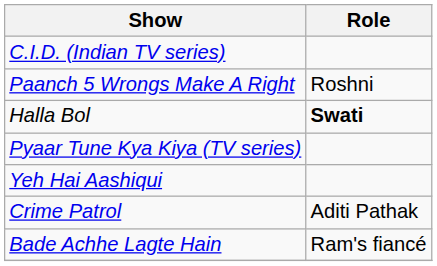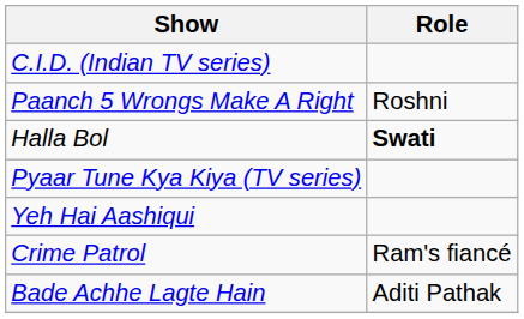 <table class="wikitable sortable">
 <tr>
 <th>Show</th>
 <th>Role</th>
 </tr>
 <tr>
 <td><em><a href='#'>C.I.D. (Indian TV series)</a></em></td>
 <td></td>
 </tr>
 <tr>
 <td><em><a href='#'>Paanch 5 Wrongs Make A Right</a></em></td>
 <td>Roshni</td>
 </tr>
 <tr>
 <td><em>Halla Bol</em></td>
 <td><strong>Swati</strong></td>
 </tr>
 <tr>
 <td><em><a href='#'>Pyaar Tune Kya Kiya (TV series)</a></em></td>
 <td></td>
 </tr>
 <tr>
 <td><em><a href='#'>Yeh Hai Aashiqui</a></em></td>
 <td></td>
 </tr>
 <tr>
 <td><em><a href='#'>Crime Patrol</a></em></td>
-<td>Aditi Pathak</td>
+<td>Ram's fiancé</td>
 </tr>
 <tr>
 <td><em><a href='#'>Bade Achhe Lagte Hain</a></em></td>
-<td>Ram's fiancé</td>
+<td>Aditi Pathak</td>
 </tr>
 <tr>
 </tr>
 </table>
